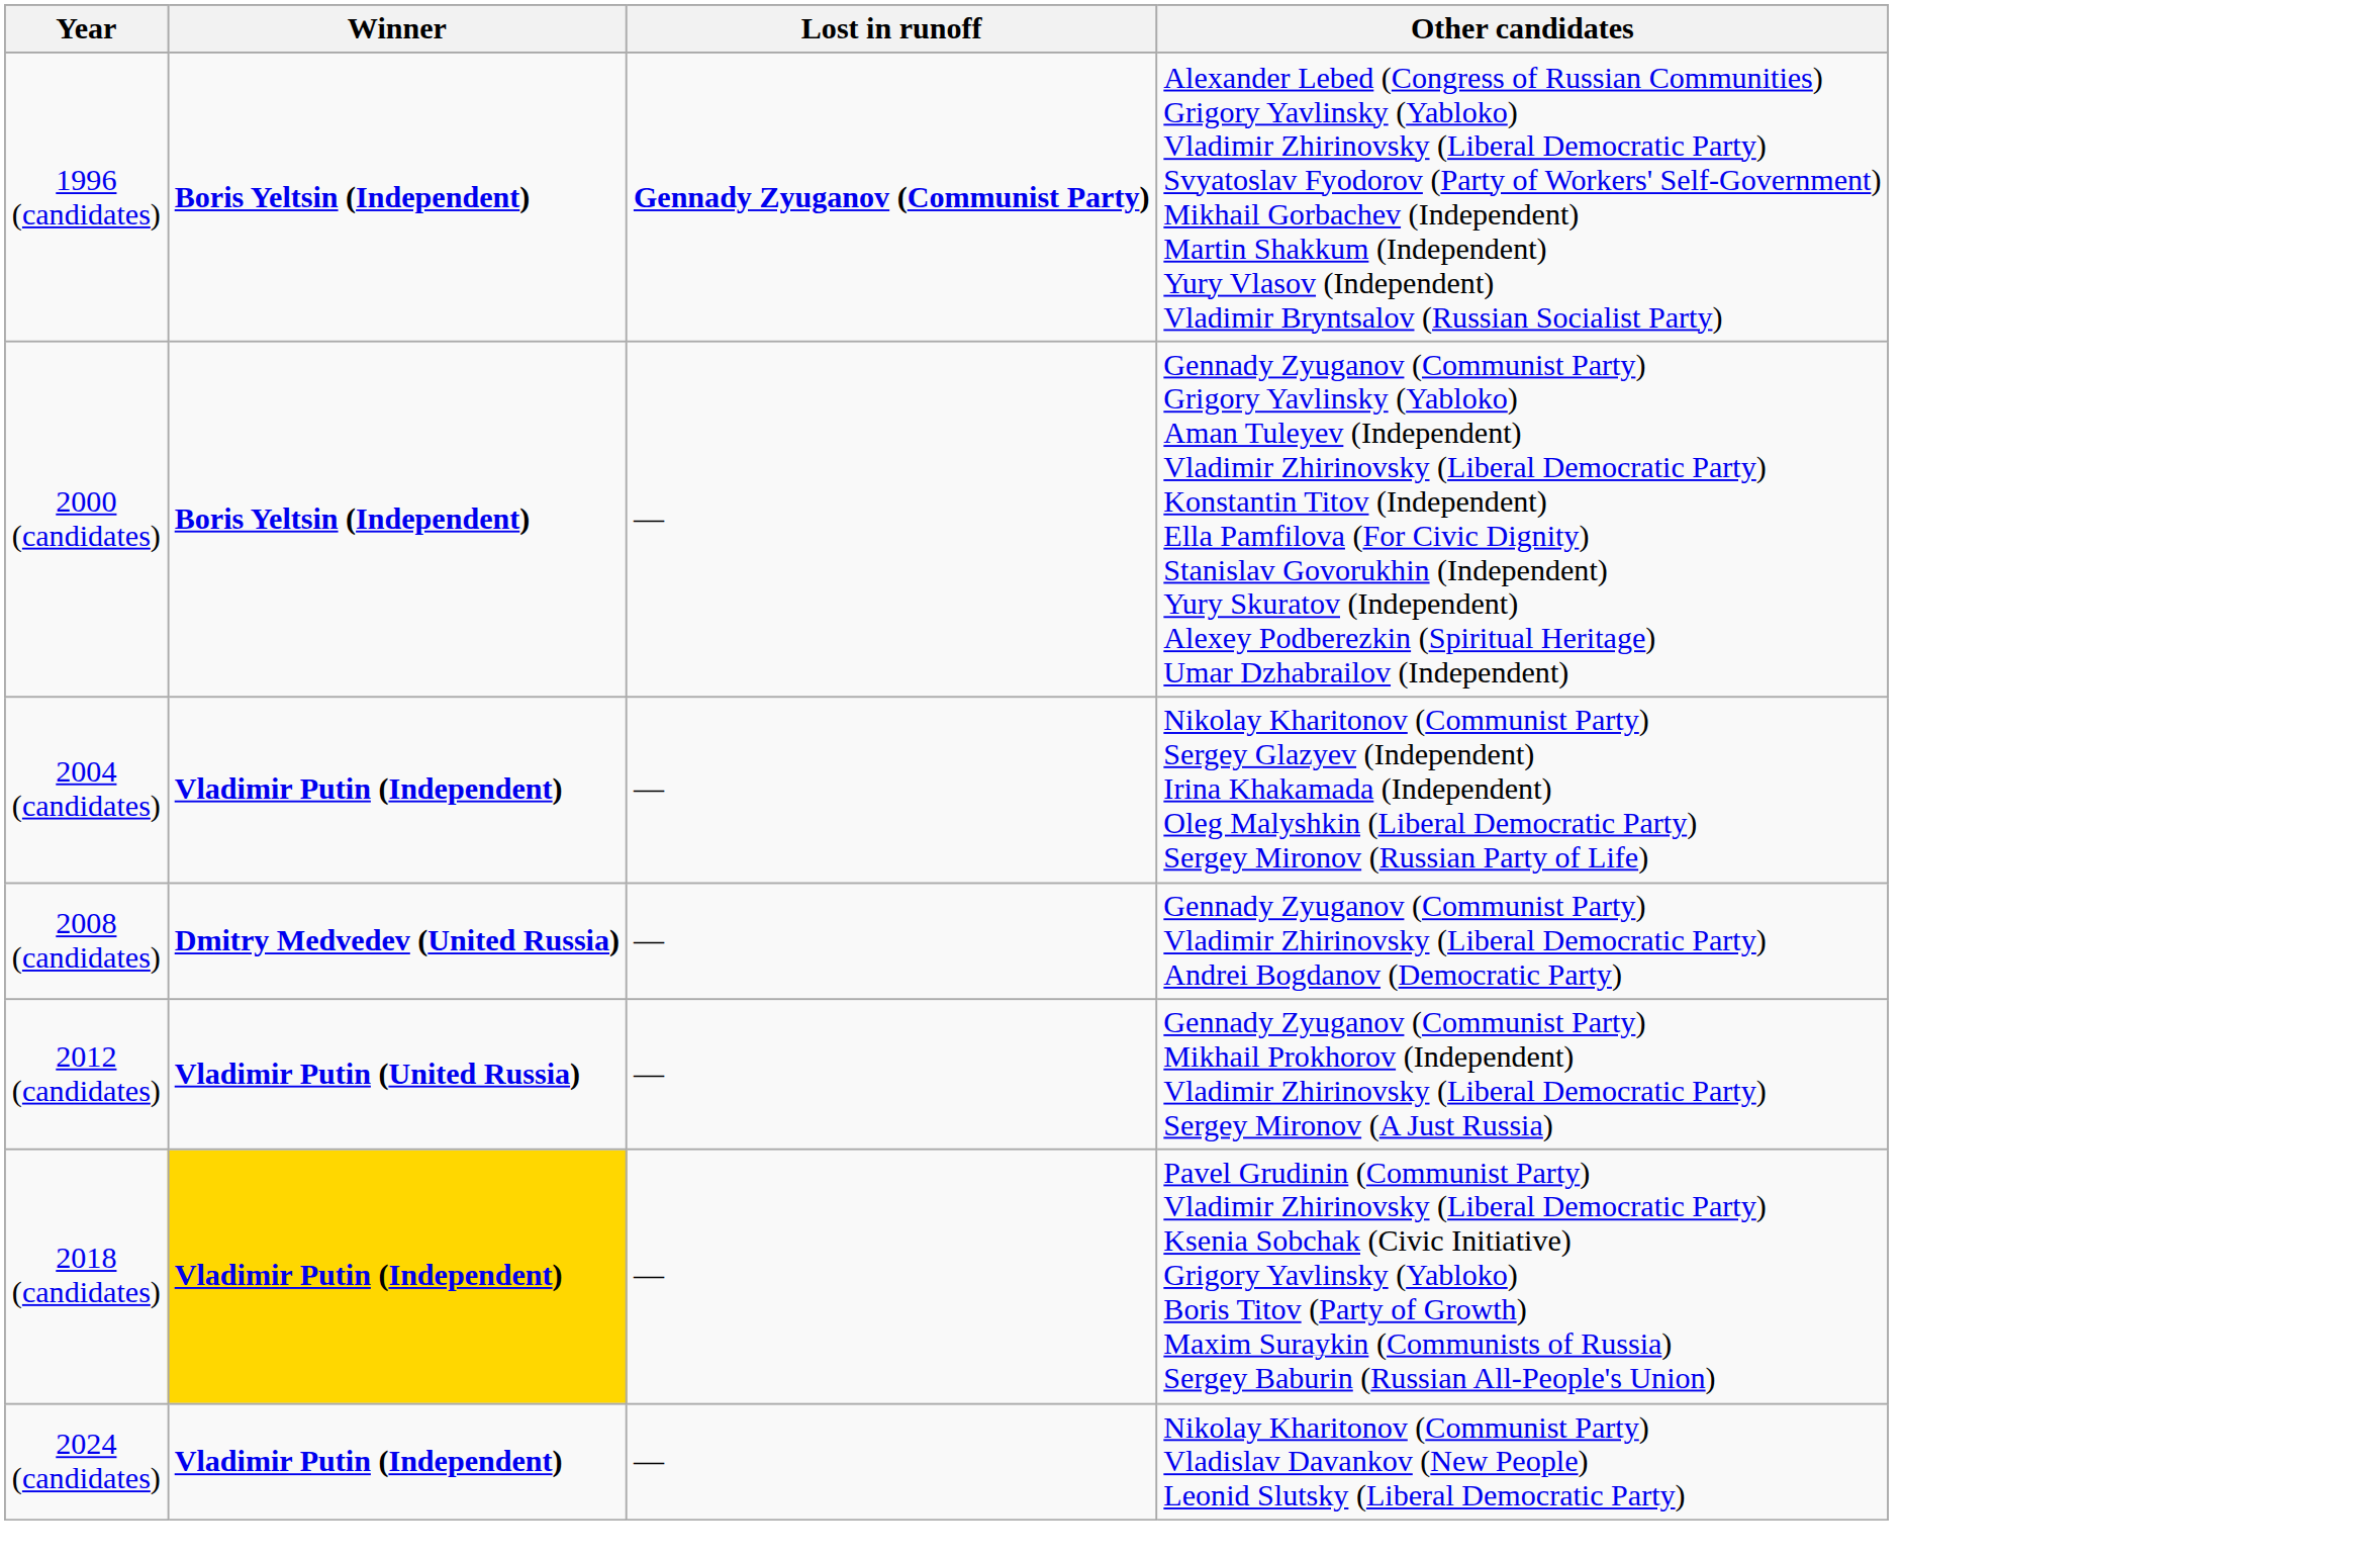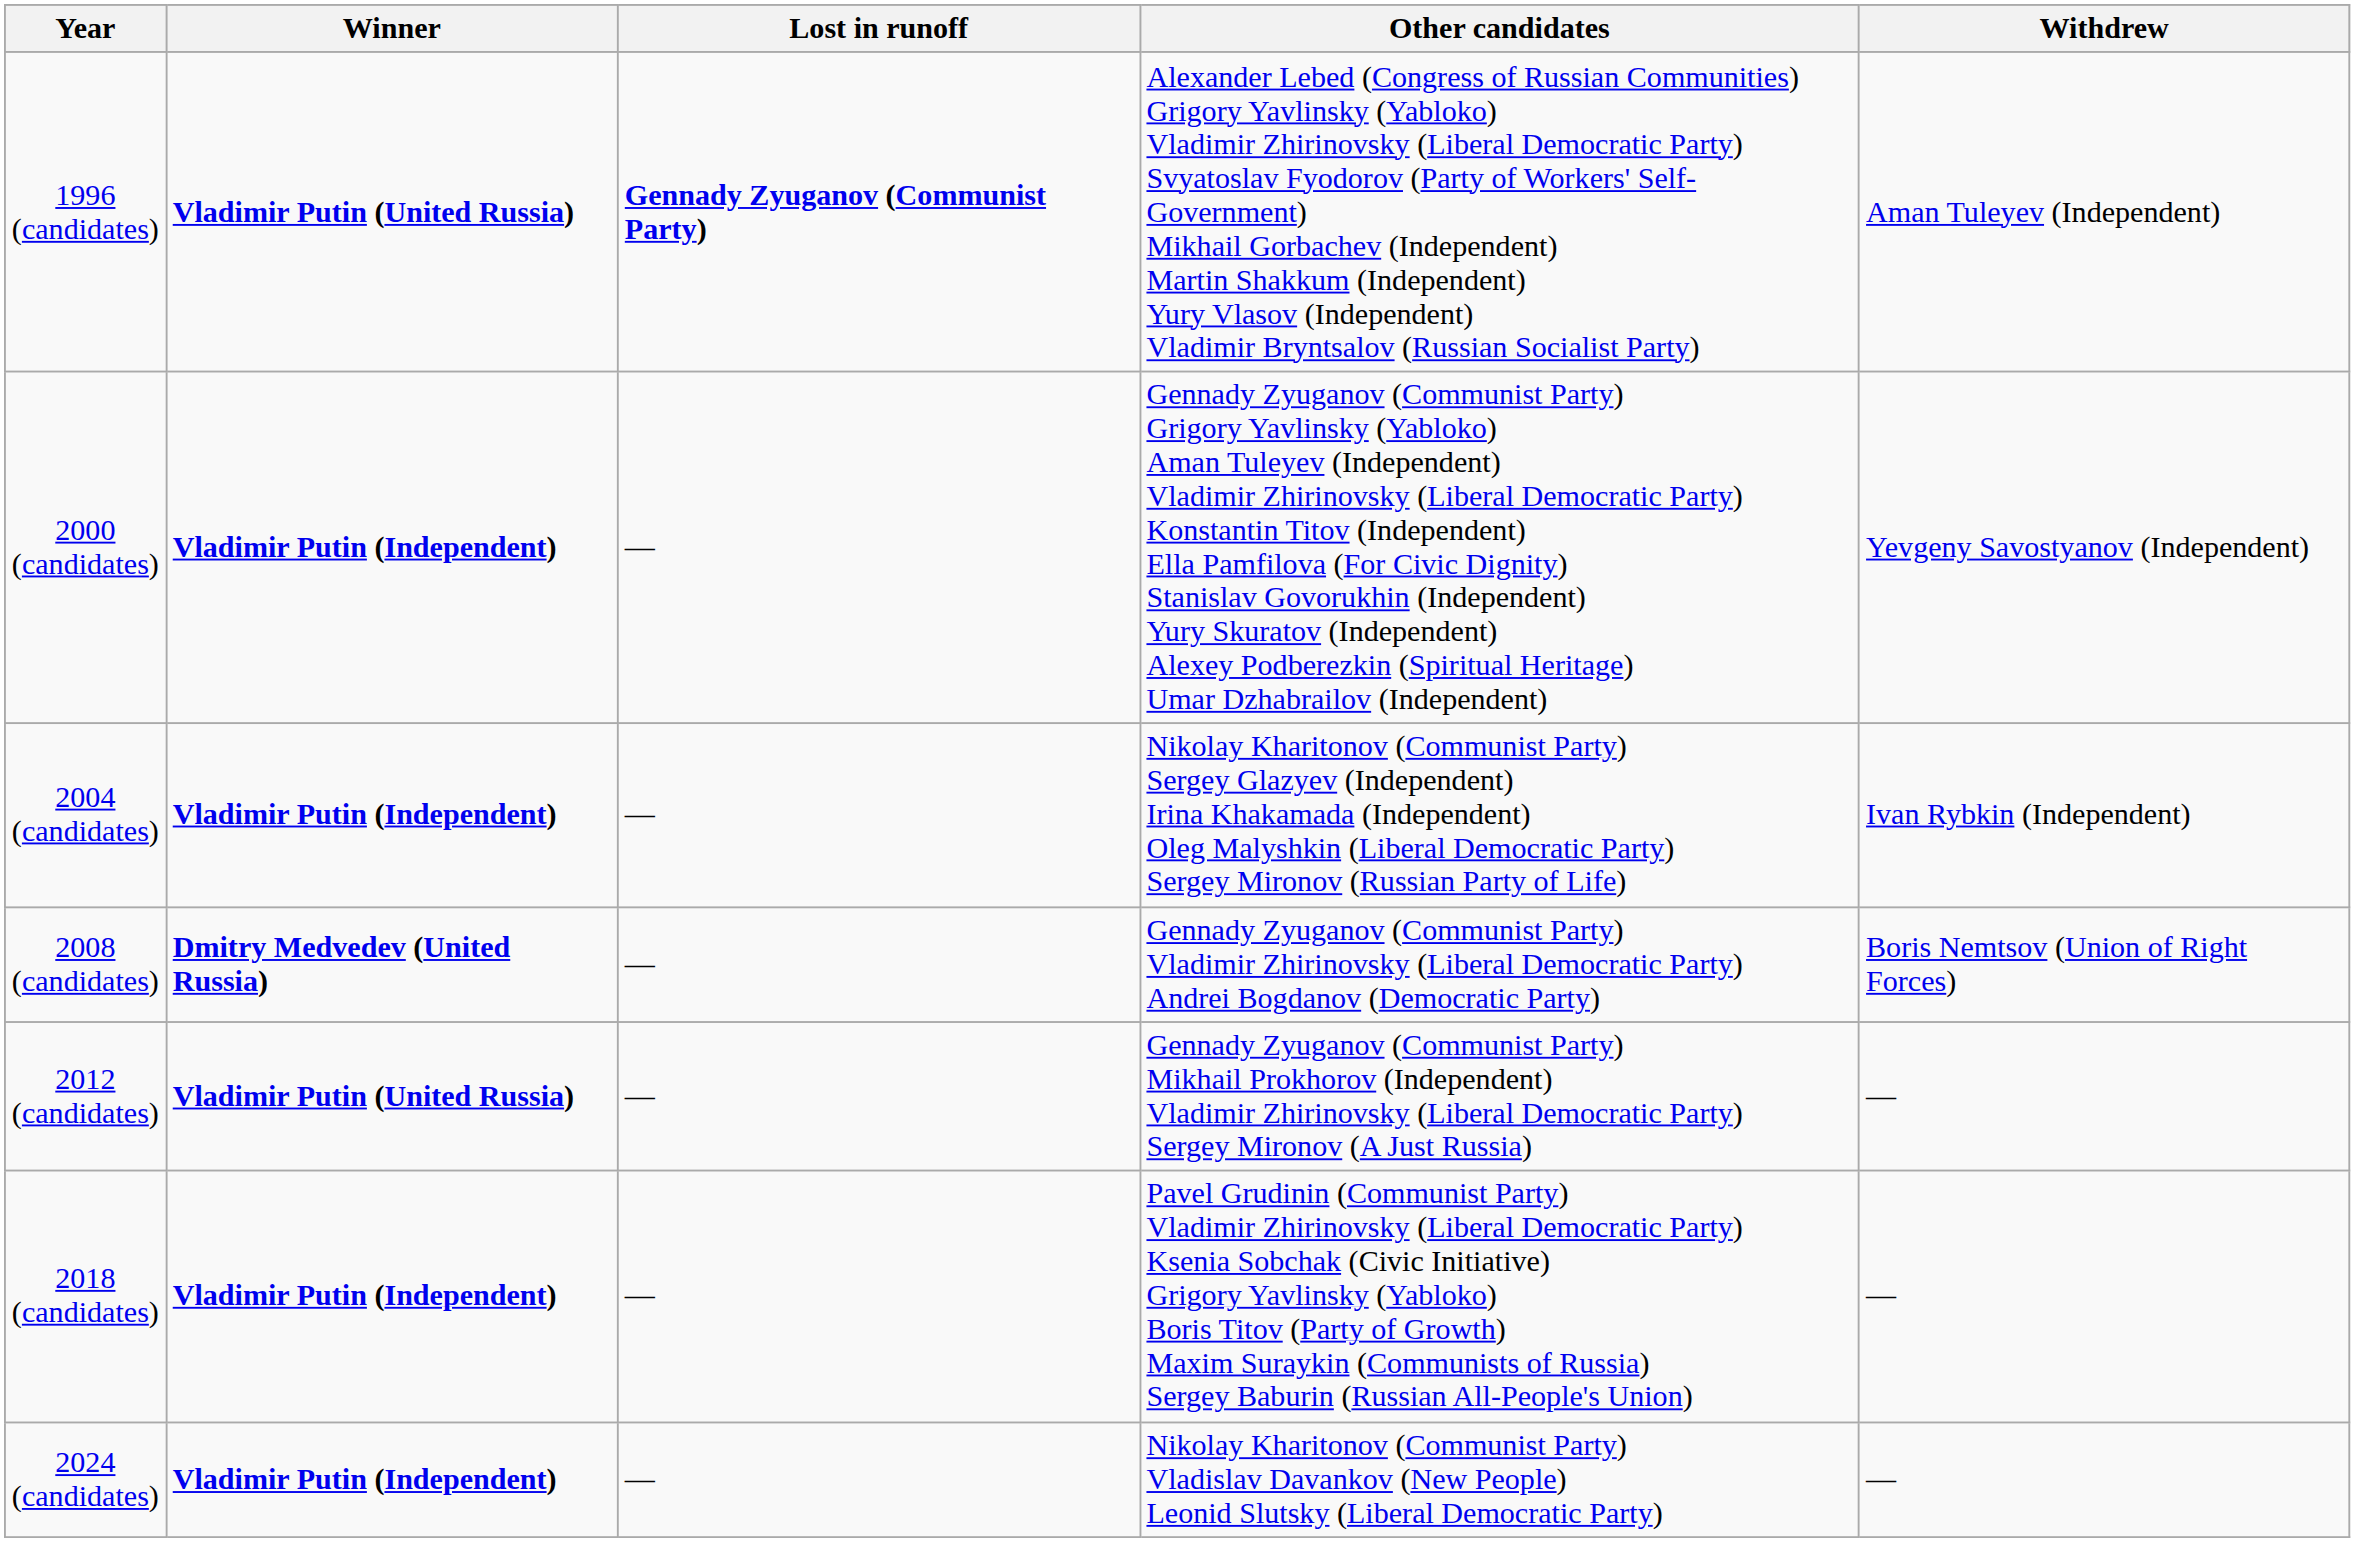 <table class="wikitable">
 <tr style="background:#ccc;">
 <th>Year</th>
 <th>Winner</th>
 <th>Lost in runoff</th>
 <th>Other candidates</th>
+<th>Withdrew</th>
 </tr>
 <tr>
 <td align=center><a href='#'>1996</a><br>(<a href='#'>candidates</a>)</td>
-<td><strong><a href='#'>Boris Yeltsin</a></strong> <strong>(<a href='#'>Independent</a>)</strong></td>
+<td><strong><a href='#'>Vladimir Putin</a> (<a href='#'>United Russia</a>)</strong></td>
 <td><strong><a href='#'>Gennady Zyuganov</a> (<a href='#'>Communist Party</a>)</strong></td>
 <td><a href='#'>Alexander Lebed</a> (<a href='#'>Congress of Russian Communities</a>)<br><a href='#'>Grigory Yavlinsky</a> (<a href='#'>Yabloko</a>)<br><a href='#'>Vladimir Zhirinovsky</a> (<a href='#'>Liberal Democratic Party</a>)<br><a href='#'>Svyatoslav Fyodorov</a> (<a href='#'>Party of Workers' Self-Government</a>)<br><a href='#'>Mikhail Gorbachev</a> (Independent)<br><a href='#'>Martin Shakkum</a> (Independent)<br><a href='#'>Yury Vlasov</a> (Independent)<br><a href='#'>Vladimir Bryntsalov</a> (<a href='#'>Russian Socialist Party</a>)</td>
+<td><a href='#'>Aman Tuleyev</a> (Independent)</td>
 </tr>
 <tr>
 <td align=center><a href='#'>2000</a><br>(<a href='#'>candidates</a>)</td>
-<td><strong><a href='#'>Boris Yeltsin</a></strong> <strong>(<a href='#'>Independent</a>)</strong></td>
+<td><strong><a href='#'>Vladimir Putin</a> (<a href='#'>Independent</a>)</strong></td>
 <td>—</td>
 <td><a href='#'>Gennady Zyuganov</a> (<a href='#'>Communist Party</a>)<br><a href='#'>Grigory Yavlinsky</a> (<a href='#'>Yabloko</a>)<br><a href='#'>Aman Tuleyev</a> (Independent)<br><a href='#'>Vladimir Zhirinovsky</a> (<a href='#'>Liberal Democratic Party</a>)<br><a href='#'>Konstantin Titov</a> (Independent)<br><a href='#'>Ella Pamfilova</a> (<a href='#'>For Civic Dignity</a>)<br><a href='#'>Stanislav Govorukhin</a> (Independent)<br><a href='#'>Yury Skuratov</a> (Independent)<br><a href='#'>Alexey Podberezkin</a> (<a href='#'>Spiritual Heritage</a>)<br><a href='#'>Umar Dzhabrailov</a> (Independent)</td>
+<td><a href='#'>Yevgeny Savostyanov</a> (Independent)</td>
 </tr>
 <tr>
 <td align=center><a href='#'>2004</a><br>(<a href='#'>candidates</a>)</td>
 <td><strong><a href='#'>Vladimir Putin</a> (<a href='#'>Independent</a>)</strong></td>
 <td>—</td>
 <td><a href='#'>Nikolay Kharitonov</a> (<a href='#'>Communist Party</a>)<br><a href='#'>Sergey Glazyev</a> (Independent)<br><a href='#'>Irina Khakamada</a> (Independent)<br><a href='#'>Oleg Malyshkin</a> (<a href='#'>Liberal Democratic Party</a>)<br><a href='#'>Sergey Mironov</a> (<a href='#'>Russian Party of Life</a>)</td>
+<td><a href='#'>Ivan Rybkin</a> (Independent)</td>
 </tr>
 <tr>
 <td align=center><a href='#'>2008</a><br>(<a href='#'>candidates</a>)</td>
 <td><strong><a href='#'>Dmitry Medvedev</a> (<a href='#'>United Russia</a>)</strong></td>
 <td>—</td>
 <td><a href='#'>Gennady Zyuganov</a> (<a href='#'>Communist Party</a>)<br><a href='#'>Vladimir Zhirinovsky</a> (<a href='#'>Liberal Democratic Party</a>)<br><a href='#'>Andrei Bogdanov</a> (<a href='#'>Democratic Party</a>)</td>
+<td><a href='#'>Boris Nemtsov</a> (<a href='#'>Union of Right Forces</a>)</td>
 </tr>
 <tr>
 <td align=center><a href='#'>2012</a><br>(<a href='#'>candidates</a>)</td>
 <td><strong><a href='#'>Vladimir Putin</a> (<a href='#'>United Russia</a>)</strong></td>
 <td>—</td>
 <td><a href='#'>Gennady Zyuganov</a> (<a href='#'>Communist Party</a>)<br><a href='#'>Mikhail Prokhorov</a> (Independent)<br><a href='#'>Vladimir Zhirinovsky</a> (<a href='#'>Liberal Democratic Party</a>)<br><a href='#'>Sergey Mironov</a> (<a href='#'>A Just Russia</a>)</td>
+<td>—</td>
 </tr>
 <tr>
 <td align=center><a href='#'>2018</a><br>(<a href='#'>candidates</a>)</td>
-<td style="background: gold;"><strong><a href='#'>Vladimir Putin</a> (<a href='#'>Independent</a>)</strong></td>
+<td><strong><a href='#'>Vladimir Putin</a> (<a href='#'>Independent</a>)</strong></td>
 <td>—</td>
 <td><a href='#'>Pavel Grudinin</a> (<a href='#'>Communist Party</a>)<br><a href='#'>Vladimir Zhirinovsky</a> (<a href='#'>Liberal Democratic Party</a>)<br><a href='#'>Ksenia Sobchak</a> (Civic Initiative)<br><a href='#'>Grigory Yavlinsky</a> (<a href='#'>Yabloko</a>)<br><a href='#'>Boris Titov</a> (<a href='#'>Party of Growth</a>)<br><a href='#'>Maxim Suraykin</a> (<a href='#'>Communists of Russia</a>)<br><a href='#'>Sergey Baburin</a> (<a href='#'>Russian All-People's Union</a>)</td>
+<td>—</td>
 </tr>
 <tr>
 <td align=center><a href='#'>2024</a><br>(<a href='#'>candidates</a>)</td>
 <td><strong><a href='#'>Vladimir Putin</a> (<a href='#'>Independent</a>)</strong></td>
 <td>—</td>
 <td><a href='#'>Nikolay Kharitonov</a> (<a href='#'>Communist Party</a>)<br><a href='#'>Vladislav Davankov</a> (<a href='#'>New People</a>)<br><a href='#'>Leonid Slutsky</a> (<a href='#'>Liberal Democratic Party</a>)</td>
+<td>—</td>
 </tr>
 </table>
